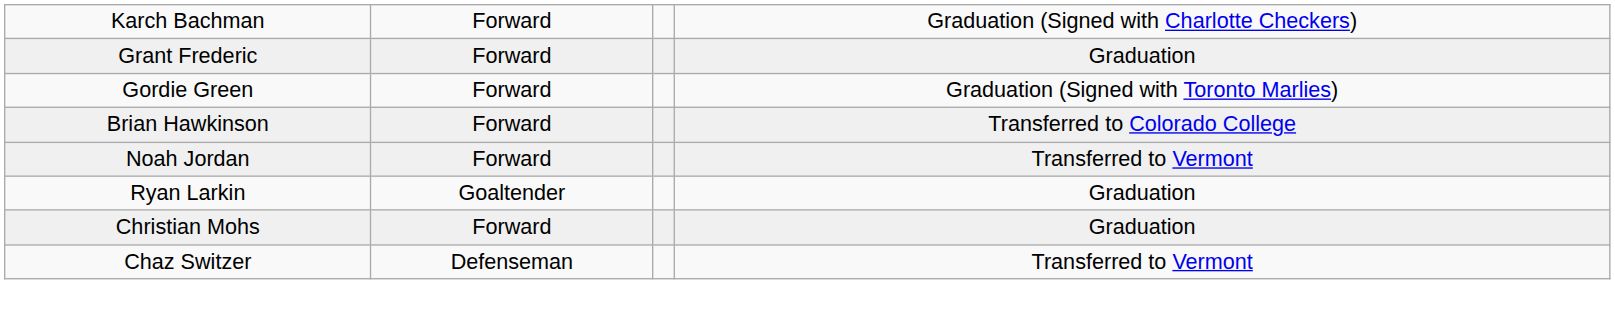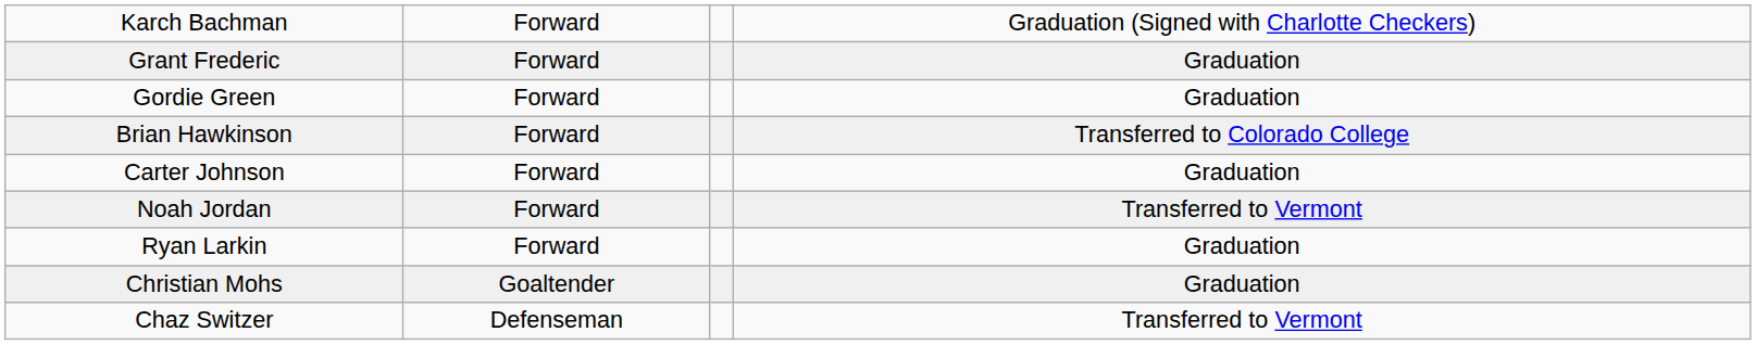 <table class="wikitable" width="60%">
 <tr align="center" bgcolor="">
 <td>Karch Bachman</td>
 <td>Forward</td>
 <td></td>
 <td>Graduation (Signed with <a href='#'>Charlotte Checkers</a>)</td>
 </tr>
 <tr align="center" bgcolor="f0f0f0">
 <td>Grant Frederic</td>
 <td>Forward</td>
 <td></td>
 <td>Graduation</td>
 </tr>
 <tr align="center" bgcolor="">
 <td>Gordie Green</td>
 <td>Forward</td>
 <td></td>
-<td>Graduation (Signed with <a href='#'>Toronto Marlies</a>)</td>
+<td>Graduation</td>
 </tr>
 <tr align="center" bgcolor="f0f0f0">
 <td>Brian Hawkinson</td>
 <td>Forward</td>
 <td></td>
 <td>Transferred to <a href='#'>Colorado College</a></td>
+</tr>
+<tr align="center" bgcolor="">
+<td>Carter Johnson</td>
+<td>Forward</td>
+<td></td>
+<td>Graduation</td>
 </tr>
 <tr align="center" bgcolor="f0f0f0">
 <td>Noah Jordan</td>
 <td>Forward</td>
 <td></td>
 <td>Transferred to <a href='#'>Vermont</a></td>
 </tr>
 <tr align="center" bgcolor="">
 <td>Ryan Larkin</td>
-<td>Goaltender</td>
+<td>Forward</td>
 <td></td>
 <td>Graduation</td>
 </tr>
 <tr align="center" bgcolor="f0f0f0">
 <td>Christian Mohs</td>
-<td>Forward</td>
+<td>Goaltender</td>
 <td></td>
 <td>Graduation</td>
 </tr>
 <tr align="center" bgcolor="">
 <td>Chaz Switzer</td>
 <td>Defenseman</td>
 <td></td>
 <td>Transferred to <a href='#'>Vermont</a></td>
 </tr>
 </table>
